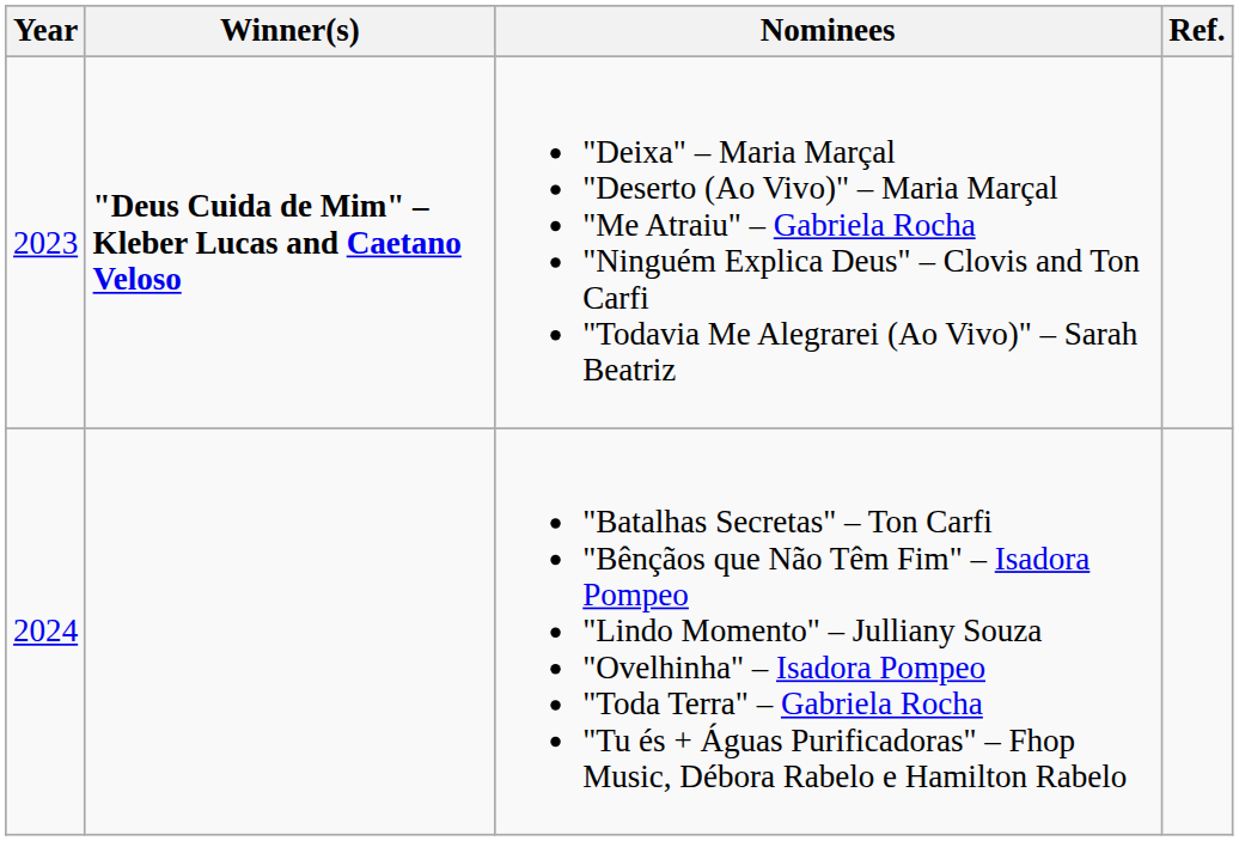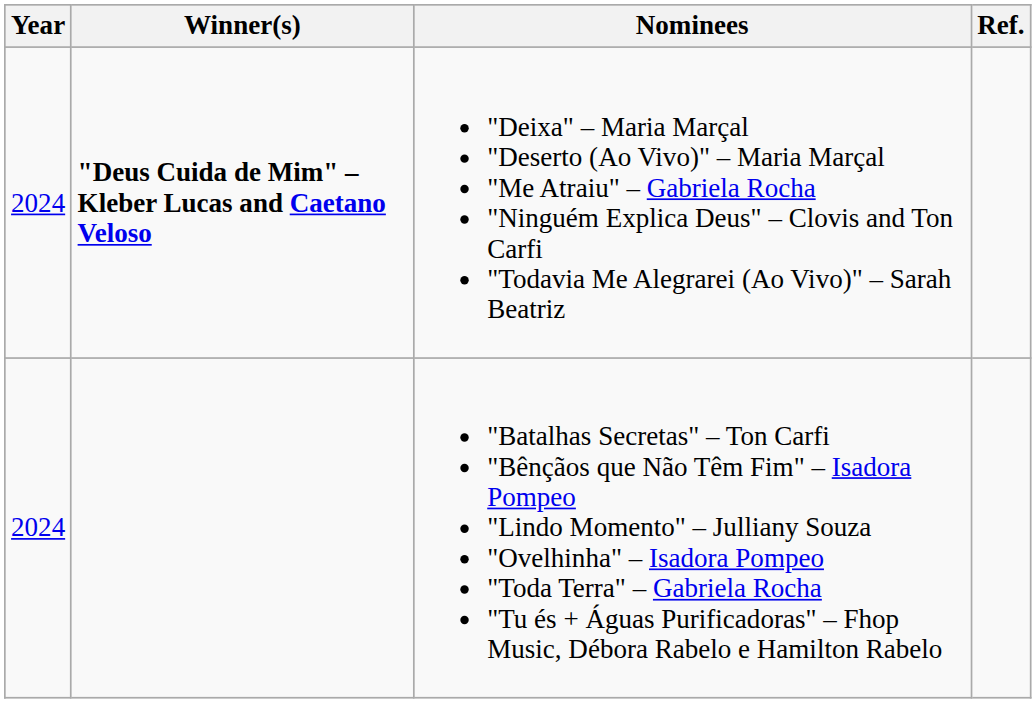 <table class="wikitable sortable">
 <tr>
 <th style="width:5px;">Year</th>
 <th style="width:195px;">Winner(s)</th>
 <th class="unsortable"><strong>Nominees</strong></th>
 <th class="unsortable">Ref.</th>
 </tr>
 <tr>
-<td align="center"><a href='#'>2023</a></td>
+<td align="center"><a href='#'>2024</a></td>
 <td><strong>"Deus Cuida de Mim" – Kleber Lucas and <a href='#'>Caetano Veloso</a></strong></td>
 <td><br><ul><li>"Deixa" – Maria Marçal</li><li>"Deserto (Ao Vivo)" – Maria Marçal</li><li>"Me Atraiu" – <a href='#'>Gabriela Rocha</a></li><li>"Ninguém Explica Deus" – Clovis and Ton Carfi</li><li>"Todavia Me Alegrarei (Ao Vivo)" – Sarah Beatriz</li></ul></td>
 <td></td>
 </tr>
 <tr>
 <td align="center"><a href='#'>2024</a></td>
 <td></td>
 <td><br><ul><li>"Batalhas Secretas" – Ton Carfi</li><li>"Bênçãos que Não Têm Fim" – <a href='#'>Isadora Pompeo</a></li><li>"Lindo Momento" – Julliany Souza</li><li>"Ovelhinha" – <a href='#'>Isadora Pompeo</a></li><li>"Toda Terra" – <a href='#'>Gabriela Rocha</a></li><li>"Tu és + Águas Purificadoras" – Fhop Music, Débora Rabelo e Hamilton Rabelo</li></ul></td>
 <td></td>
 </tr>
 </table>
